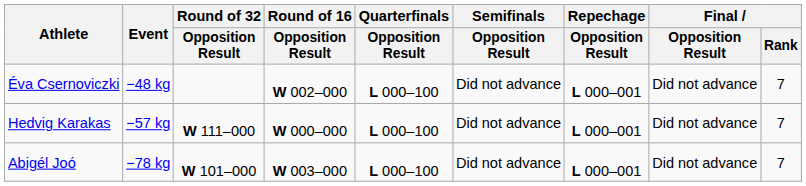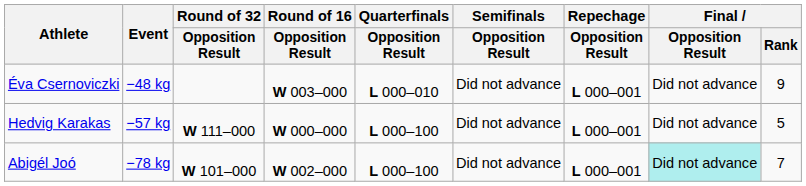 <table class="wikitable" style="font-size:90%">
 <tr>
 <th rowspan="2">Athlete</th>
 <th rowspan="2">Event</th>
 <th>Round of 32</th>
 <th>Round of 16</th>
 <th>Quarterfinals</th>
 <th>Semifinals</th>
 <th>Repechage</th>
 <th colspan=2>Final / </th>
 </tr>
 <tr style="font-size:95%">
 <th>Opposition<br>Result</th>
 <th>Opposition<br>Result</th>
 <th>Opposition<br>Result</th>
 <th>Opposition<br>Result</th>
 <th>Opposition<br>Result</th>
 <th>Opposition<br>Result</th>
 <th>Rank</th>
 </tr>
 <tr align=center>
 <td align=left><a href='#'>Éva Csernoviczki</a></td>
 <td align=left><a href='#'>−48 kg</a></td>
 <td></td>
-<td><br><strong>W</strong> 002–000</td>
-<td><br><strong>L</strong> 000–100</td>
+<td><br><strong>W</strong> 003–000</td>
+<td><br><strong>L</strong>  000–010</td>
 <td>Did not advance</td>
 <td><br><strong>L</strong> 000–001</td>
 <td>Did not advance</td>
-<td>7</td>
+<td>9</td>
 </tr>
 <tr align=center>
 <td align=left><a href='#'>Hedvig Karakas</a></td>
 <td align=left><a href='#'>−57 kg</a></td>
 <td><br><strong>W</strong> 111–000</td>
 <td><br><strong>W</strong> 000–000 </td>
 <td><br><strong>L</strong> 000–100</td>
 <td>Did not advance</td>
 <td><br><strong>L</strong> 000–001</td>
 <td>Did not advance</td>
-<td>7</td>
+<td>5</td>
 </tr>
 <tr align=center>
 <td align=left><a href='#'>Abigél Joó</a></td>
 <td align=left><a href='#'>−78 kg</a></td>
 <td><br><strong>W</strong> 101–000</td>
-<td><br><strong>W</strong> 003–000</td>
+<td><br><strong>W</strong> 002–000</td>
 <td><br><strong>L</strong> 000–100</td>
 <td>Did not advance</td>
 <td><br><strong>L</strong> 000–001</td>
-<td>Did not advance</td>
+<td style="background: paleturquoise;">Did not advance</td>
 <td>7</td>
 </tr>
 </table>
